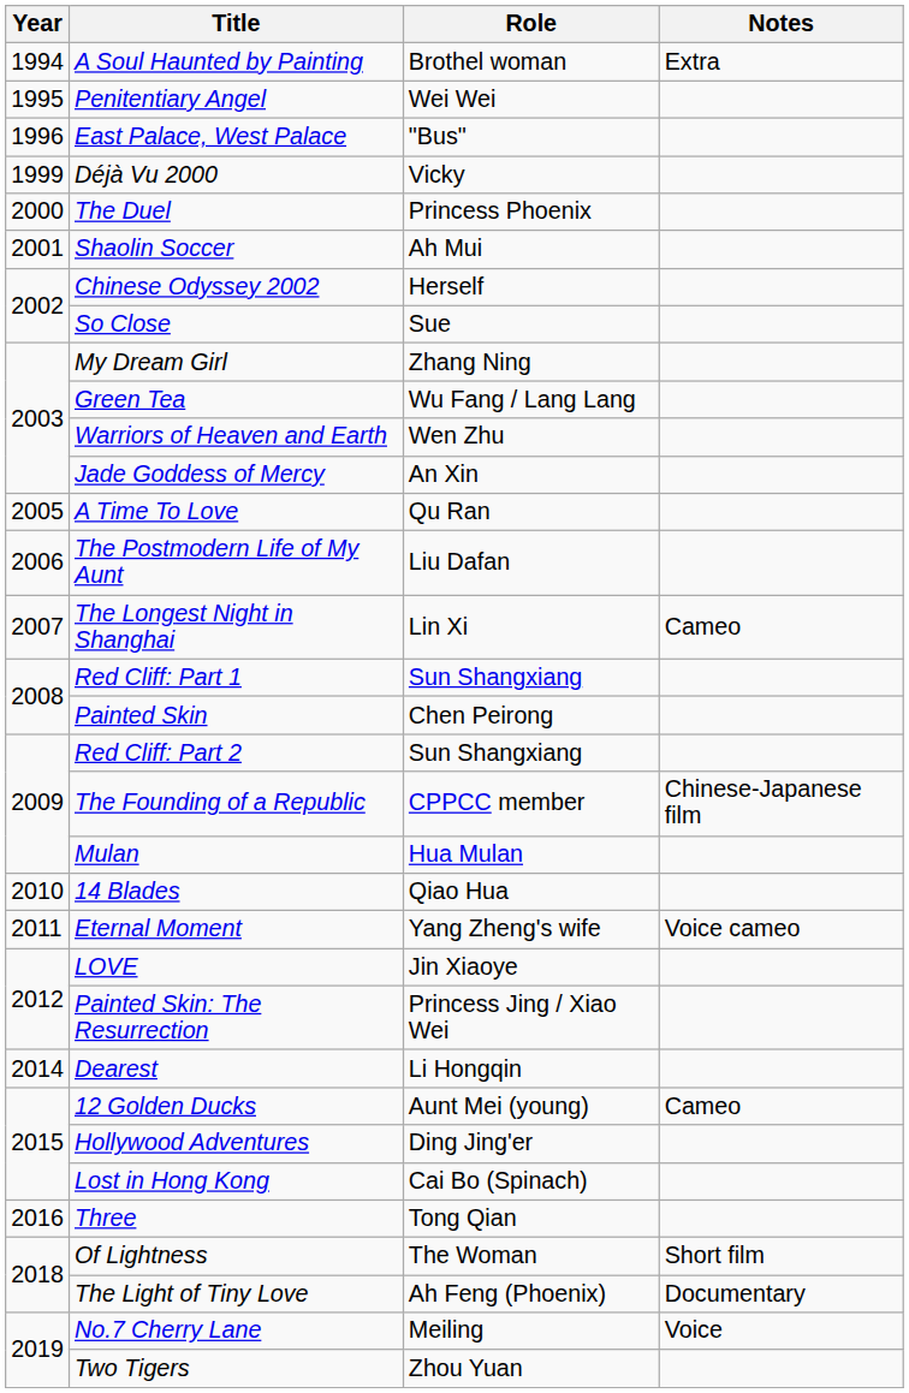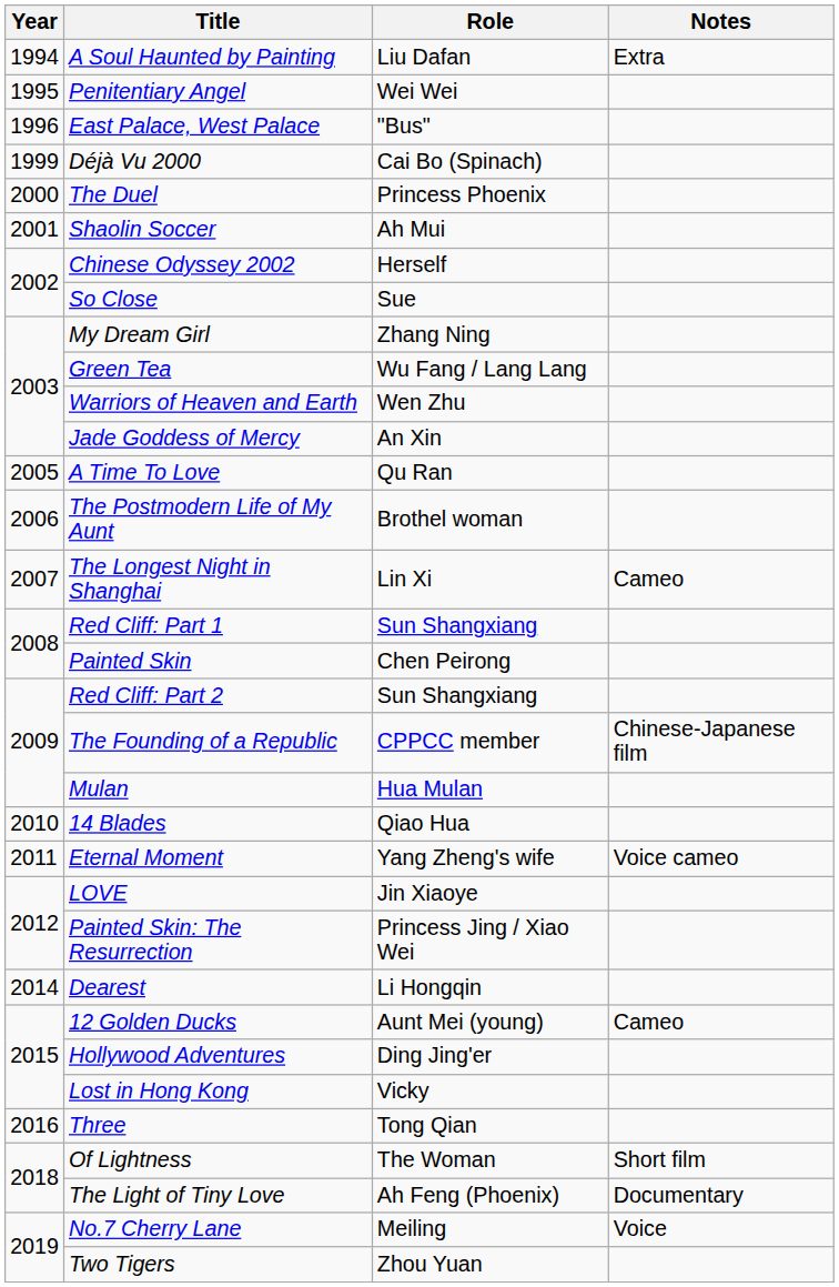 <table class="wikitable sortable">
 <tr>
 <th>Year</th>
 <th>Title</th>
 <th>Role</th>
 <th scope="col" class="unsortable">Notes</th>
 </tr>
 <tr>
 <td>1994</td>
 <td><em><a href='#'>A Soul Haunted by Painting</a></em></td>
-<td>Brothel woman</td>
+<td>Liu Dafan</td>
 <td>Extra</td>
 </tr>
 <tr>
 <td>1995</td>
 <td><em><a href='#'>Penitentiary Angel</a></em></td>
 <td>Wei Wei</td>
 <td></td>
 </tr>
 <tr>
 <td>1996</td>
 <td><em><a href='#'>East Palace, West Palace</a></em></td>
 <td>"Bus"</td>
 <td></td>
 </tr>
 <tr>
 <td>1999</td>
 <td><em>Déjà Vu 2000</em></td>
-<td>Vicky</td>
+<td>Cai Bo (Spinach)</td>
 <td></td>
 </tr>
 <tr>
 <td>2000</td>
 <td><em><a href='#'>The Duel</a></em></td>
 <td>Princess Phoenix</td>
 <td></td>
 </tr>
 <tr>
 <td>2001</td>
 <td><em><a href='#'>Shaolin Soccer</a></em></td>
 <td>Ah Mui</td>
 <td></td>
 </tr>
 <tr>
 <td rowspan="2">2002</td>
 <td><em><a href='#'>Chinese Odyssey 2002</a></em></td>
 <td>Herself</td>
 <td></td>
 </tr>
 <tr>
 <td><em><a href='#'>So Close</a></em></td>
 <td>Sue</td>
 <td></td>
 </tr>
 <tr>
 <td rowspan="4">2003</td>
 <td><em>My Dream Girl</em></td>
 <td>Zhang Ning</td>
 <td></td>
 </tr>
 <tr>
 <td><em><a href='#'>Green Tea</a></em></td>
 <td>Wu Fang / Lang Lang</td>
 <td></td>
 </tr>
 <tr>
 <td><em><a href='#'>Warriors of Heaven and Earth</a></em></td>
 <td>Wen Zhu</td>
 <td></td>
 </tr>
 <tr>
 <td><em><a href='#'>Jade Goddess of Mercy</a></em></td>
 <td>An Xin</td>
 <td></td>
 </tr>
 <tr>
 <td>2005</td>
 <td><em><a href='#'>A Time To Love</a></em></td>
 <td>Qu Ran</td>
 <td></td>
 </tr>
 <tr>
 <td>2006</td>
 <td><em><a href='#'>The Postmodern Life of My Aunt</a></em></td>
-<td>Liu Dafan</td>
+<td>Brothel woman</td>
 <td></td>
 </tr>
 <tr>
 <td>2007</td>
 <td><em><a href='#'>The Longest Night in Shanghai</a></em></td>
 <td>Lin Xi</td>
 <td>Cameo</td>
 </tr>
 <tr>
 <td rowspan="2">2008</td>
 <td><em><a href='#'>Red Cliff: Part 1</a></em></td>
 <td><a href='#'>Sun Shangxiang</a></td>
 <td></td>
 </tr>
 <tr>
 <td><em><a href='#'>Painted Skin</a></em></td>
 <td>Chen Peirong</td>
 <td></td>
 </tr>
 <tr>
 <td rowspan="3">2009</td>
 <td><em><a href='#'>Red Cliff: Part 2</a></em></td>
 <td>Sun Shangxiang</td>
 <td></td>
 </tr>
 <tr>
 <td><em><a href='#'>The Founding of a Republic</a></em></td>
 <td><a href='#'>CPPCC</a> member</td>
 <td>Chinese-Japanese film</td>
 </tr>
 <tr>
 <td><em><a href='#'>Mulan</a></em></td>
 <td><a href='#'>Hua Mulan</a></td>
 <td></td>
 </tr>
 <tr>
 <td>2010</td>
 <td><em><a href='#'>14 Blades</a></em></td>
 <td>Qiao Hua</td>
 <td></td>
 </tr>
 <tr>
 <td rowspan="1">2011</td>
 <td><em><a href='#'>Eternal Moment</a></em></td>
 <td>Yang Zheng's wife</td>
 <td>Voice cameo</td>
 </tr>
 <tr>
 <td rowspan="2">2012</td>
 <td><em><a href='#'>LOVE</a></em></td>
 <td>Jin Xiaoye</td>
 <td></td>
 </tr>
 <tr>
 <td><em><a href='#'>Painted Skin: The Resurrection</a></em></td>
 <td>Princess Jing / Xiao Wei</td>
 <td></td>
 </tr>
 <tr>
 <td rowspan="1">2014</td>
 <td><em><a href='#'>Dearest</a></em></td>
 <td>Li Hongqin</td>
 <td></td>
 </tr>
 <tr>
 <td rowspan="3">2015</td>
 <td><em><a href='#'>12 Golden Ducks</a></em></td>
 <td>Aunt Mei (young)</td>
 <td>Cameo</td>
 </tr>
 <tr>
 <td><em><a href='#'>Hollywood Adventures</a></em></td>
 <td>Ding Jing'er</td>
 <td></td>
 </tr>
 <tr>
 <td><em><a href='#'>Lost in Hong Kong</a></em></td>
-<td>Cai Bo (Spinach)</td>
+<td>Vicky</td>
 <td></td>
 </tr>
 <tr>
 <td>2016</td>
 <td><em><a href='#'>Three</a></em></td>
 <td>Tong Qian</td>
 <td></td>
 </tr>
 <tr>
 <td rowspan="2">2018</td>
 <td><em>Of Lightness</em></td>
 <td>The Woman</td>
 <td>Short film</td>
 </tr>
 <tr>
 <td><em>The Light of Tiny Love</em></td>
 <td>Ah Feng (Phoenix)</td>
 <td>Documentary</td>
 </tr>
 <tr>
 <td rowspan="2">2019</td>
 <td><em><a href='#'>No.7 Cherry Lane</a></em></td>
 <td>Meiling</td>
 <td>Voice</td>
 </tr>
 <tr>
 <td><em>Two Tigers</em></td>
 <td>Zhou Yuan</td>
 <td></td>
 </tr>
 <tr>
 </tr>
 </table>
